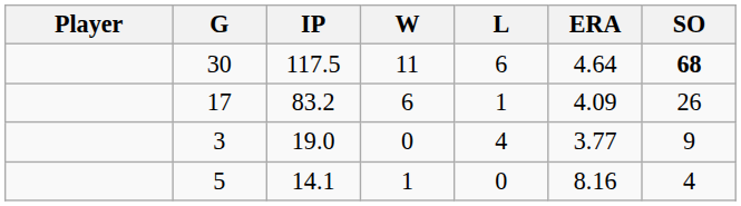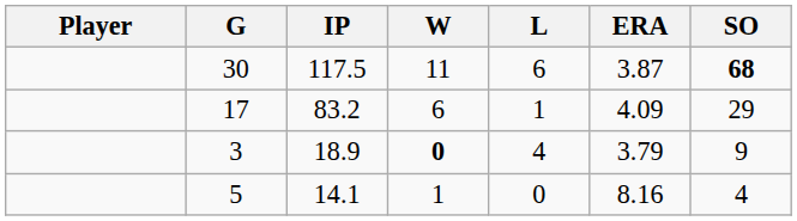 <table class="wikitable sortable">
 <tr>
 <th bgcolor="#DDDDFF" width="16%">Player</th>
 <th bgcolor="#DDDDFF" width="9%">G</th>
 <th bgcolor="#DDDDFF" width="9%">IP</th>
 <th bgcolor="#DDDDFF" width="9%">W</th>
 <th bgcolor="#DDDDFF" width="9%">L</th>
 <th bgcolor="#DDDDFF" width="9%">ERA</th>
 <th bgcolor="#DDDDFF" width="9%">SO</th>
 </tr>
 <tr align="center">
 <td></td>
 <td>30</td>
 <td>117.5</td>
 <td>11</td>
 <td>6</td>
-<td>4.64</td>
+<td>3.87</td>
 <td><strong>68</strong></td>
 </tr>
 <tr align="center">
 <td></td>
 <td>17</td>
 <td>83.2</td>
 <td>6</td>
 <td>1</td>
 <td>4.09</td>
-<td>26</td>
+<td>29</td>
 </tr>
 <tr align="center">
 <td></td>
 <td>3</td>
-<td>19.0</td>
-<td>0</td>
+<td>18.9</td>
+<td><strong>0</strong></td>
 <td>4</td>
-<td>3.77</td>
+<td>3.79</td>
 <td>9</td>
 </tr>
 <tr align="center">
 <td></td>
 <td>5</td>
 <td>14.1</td>
 <td>1</td>
 <td>0</td>
 <td>8.16</td>
 <td>4</td>
 </tr>
 </table>
